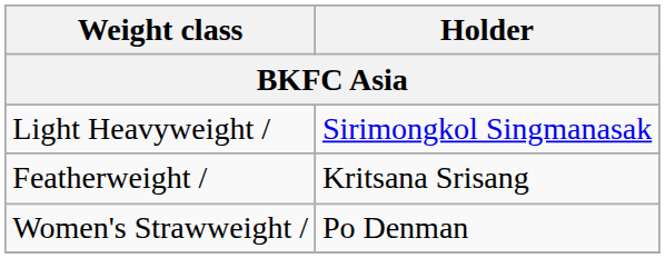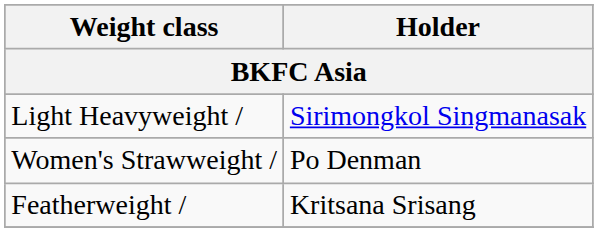 <table class="wikitable">
 <tr>
 <th>Weight class</th>
 <th>Holder</th>
 </tr>
 <tr ->
 <th colspan="2" style="text-align:center;">BKFC Asia</th>
 </tr>
 <tr>
 <td>Light Heavyweight / </td>
 <td><a href='#'>Sirimongkol Singmanasak</a></td>
 </tr>
 <tr>
+<td>Women's Strawweight / </td>
+<td>Po Denman</td>
+</tr>
+<tr>
 <td>Featherweight / </td>
 <td>Kritsana Srisang</td>
 </tr>
 <tr>
-<td>Women's Strawweight / </td>
-<td>Po Denman</td>
-</tr>
-<tr>
 </tr>
 </table>
